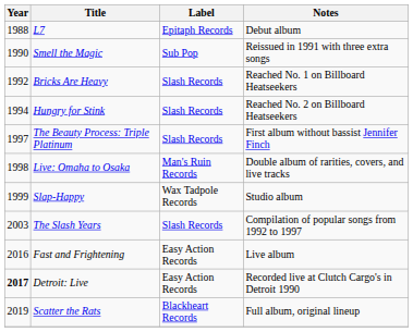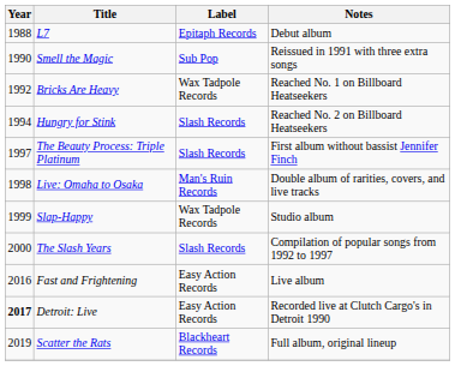 <table class="wikitable">
 <tr>
 <th>Year</th>
 <th>Title</th>
 <th>Label</th>
 <th>Notes</th>
 </tr>
 <tr>
 <td>1988</td>
 <td><em><a href='#'>L7</a></em></td>
 <td><a href='#'>Epitaph Records</a></td>
 <td>Debut album</td>
 </tr>
 <tr>
 <td>1990</td>
 <td><em><a href='#'>Smell the Magic</a></em></td>
 <td><a href='#'>Sub Pop</a></td>
 <td>Reissued in 1991 with three extra songs</td>
 </tr>
 <tr>
 <td>1992</td>
 <td><em><a href='#'>Bricks Are Heavy</a></em></td>
-<td><a href='#'>Slash Records</a></td>
+<td>Wax Tadpole Records</td>
 <td>Reached No. 1 on Billboard Heatseekers</td>
 </tr>
 <tr>
 <td>1994</td>
 <td><em><a href='#'>Hungry for Stink</a></em></td>
 <td><a href='#'>Slash Records</a></td>
 <td>Reached No. 2 on Billboard Heatseekers</td>
 </tr>
 <tr>
 <td>1997</td>
 <td><em><a href='#'>The Beauty Process: Triple Platinum</a></em></td>
 <td><a href='#'>Slash Records</a></td>
 <td>First album without bassist <a href='#'>Jennifer Finch</a></td>
 </tr>
 <tr>
 <td>1998</td>
 <td><em><a href='#'>Live: Omaha to Osaka</a></em></td>
 <td><a href='#'>Man's Ruin Records</a></td>
 <td>Double album of rarities, covers, and live tracks</td>
 </tr>
 <tr>
 <td>1999</td>
 <td><em><a href='#'>Slap-Happy</a></em></td>
 <td>Wax Tadpole Records</td>
 <td>Studio album</td>
 </tr>
 <tr>
-<td>2003</td>
+<td>2000</td>
 <td><em><a href='#'>The Slash Years</a></em></td>
 <td><a href='#'>Slash Records</a></td>
 <td>Compilation of popular songs from 1992 to 1997</td>
 </tr>
 <tr>
 <td>2016</td>
 <td><em>Fast and Frightening</em></td>
 <td>Easy Action Records</td>
 <td>Live album</td>
 </tr>
 <tr>
 <td><strong>2017</strong></td>
 <td><em>Detroit: Live</em></td>
 <td>Easy Action Records</td>
 <td>Recorded live at Clutch Cargo's in Detroit 1990</td>
 </tr>
 <tr>
 <td>2019</td>
 <td><em><a href='#'>Scatter the Rats</a></em></td>
 <td><a href='#'>Blackheart Records</a></td>
 <td>Full album, original lineup</td>
 </tr>
 <tr>
 </tr>
 </table>
